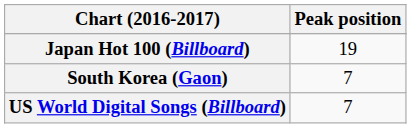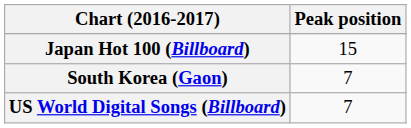 <table class="wikitable sortable plainrowheaders" style="text-align:center">
 <tr>
 <th scope="col">Chart (2016-2017)</th>
 <th scope="col">Peak position</th>
 </tr>
 <tr>
 </tr>
 <tr>
 </tr>
 <tr>
 <th scope="row">Japan Hot 100 (<em><a href='#'>Billboard</a></em>)</th>
-<td>19</td>
+<td>15</td>
 </tr>
 <tr>
 <th scope="row">South Korea (<a href='#'>Gaon</a>)</th>
 <td>7</td>
 </tr>
 <tr>
 <th scope="row">US <a href='#'>World Digital Songs</a> (<em><a href='#'>Billboard</a></em>)</th>
 <td>7</td>
 </tr>
 </table>
